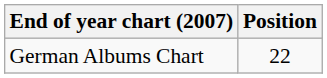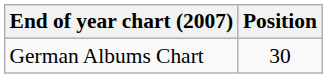 <table class="wikitable sortable">
 <tr>
 <th>End of year chart (2007)</th>
 <th style="text-align:center;">Position</th>
 </tr>
 <tr>
 <td>German Albums Chart</td>
-<td style="text-align:center;">22</td>
+<td style="text-align:center;">30</td>
 </tr>
 </table>
